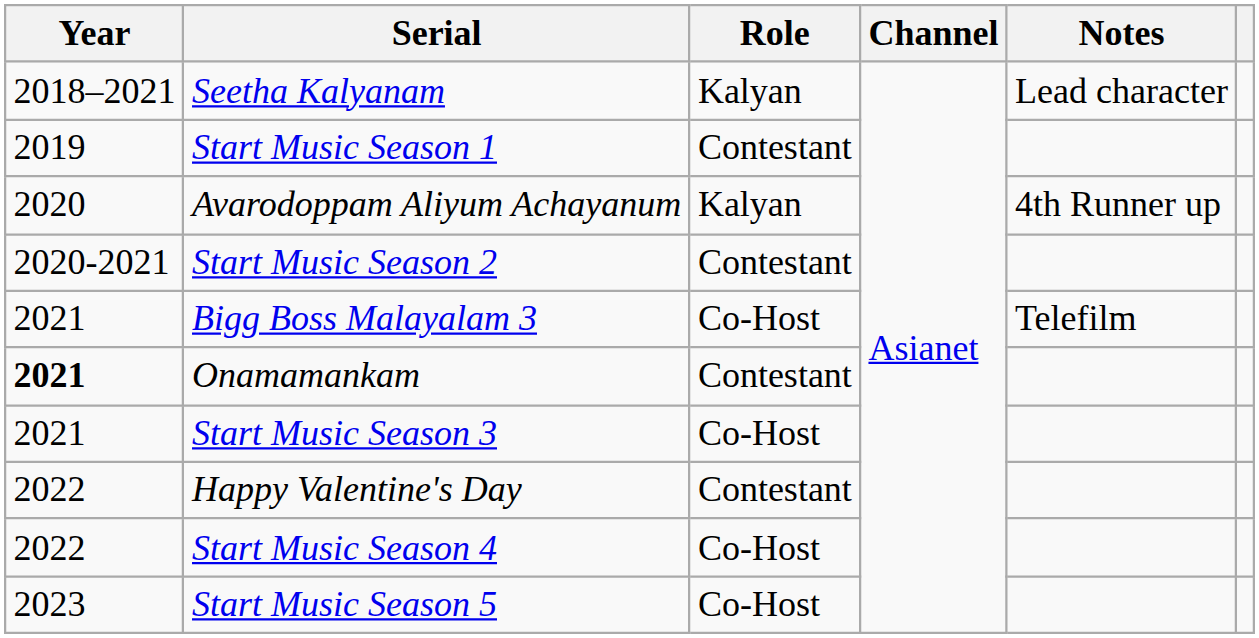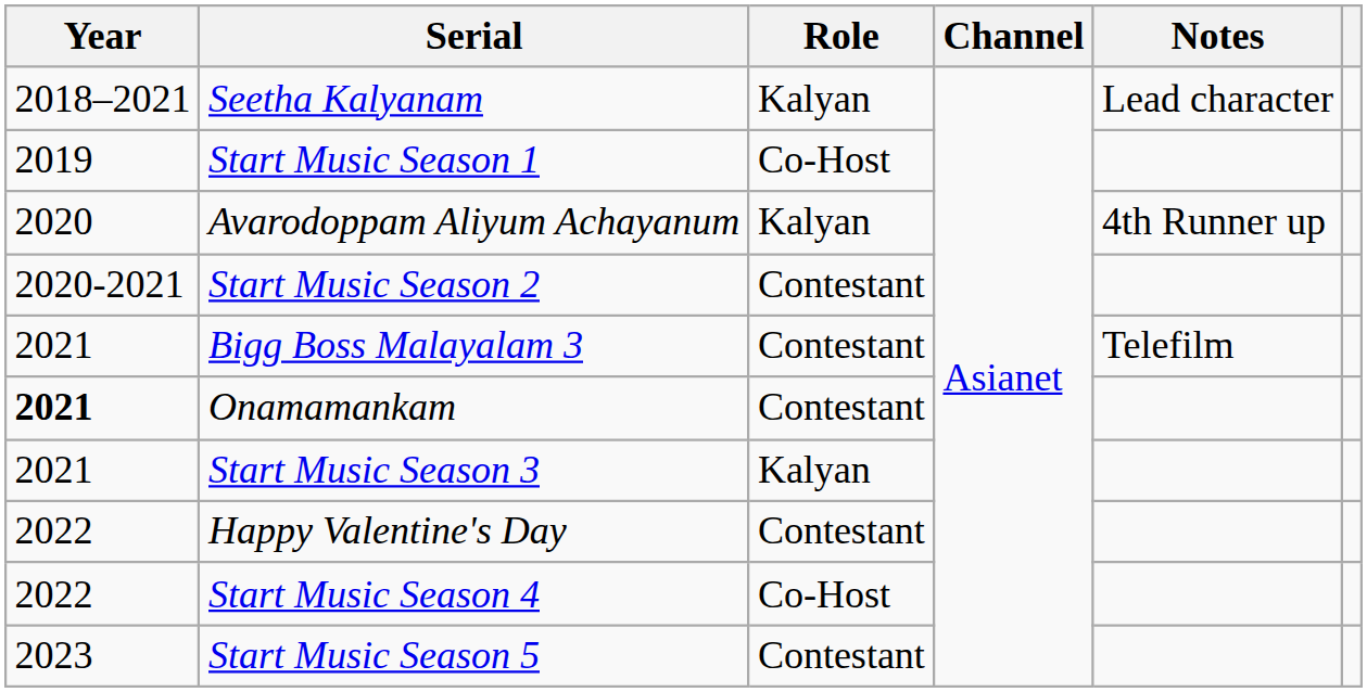 <table class="wikitable sortable">
 <tr>
 <th>Year</th>
 <th>Serial</th>
 <th>Role</th>
 <th>Channel</th>
 <th>Notes</th>
 <th></th>
 </tr>
 <tr>
 <td>2018–2021</td>
 <td><em><a href='#'>Seetha Kalyanam</a></em></td>
 <td>Kalyan</td>
 <td rowspan=12><a href='#'>Asianet</a></td>
 <td>Lead character</td>
 <td></td>
 </tr>
 <tr>
 <td>2019</td>
 <td><em><a href='#'>Start Music Season 1</a></em></td>
-<td>Contestant</td>
+<td>Co-Host</td>
 <td></td>
 <td></td>
 </tr>
 <tr>
 <td>2020</td>
 <td><em>Avarodoppam Aliyum Achayanum</em></td>
 <td>Kalyan</td>
 <td>4th Runner up</td>
 <td></td>
 </tr>
 <tr>
 <td>2020-2021</td>
 <td><em><a href='#'>Start Music Season 2</a></em></td>
 <td>Contestant</td>
 <td></td>
 <td></td>
 </tr>
 <tr>
 <td>2021</td>
 <td><em><a href='#'>Bigg Boss Malayalam 3</a></em></td>
-<td>Co-Host</td>
+<td>Contestant</td>
 <td>Telefilm</td>
 <td></td>
 </tr>
 <tr>
 <td><strong>2021</strong></td>
 <td><em>Onamamankam</em></td>
 <td>Contestant</td>
 <td></td>
 <td></td>
 </tr>
 <tr>
 <td>2021</td>
 <td><em><a href='#'>Start Music Season 3</a></em></td>
-<td>Co-Host</td>
+<td>Kalyan</td>
 <td></td>
 <td></td>
 </tr>
 <tr>
 <td>2022</td>
 <td><em>Happy Valentine's Day</em></td>
 <td>Contestant</td>
 <td></td>
 <td></td>
 </tr>
 <tr>
 <td>2022</td>
 <td><em><a href='#'>Start Music Season 4</a></em></td>
 <td>Co-Host</td>
 <td></td>
 <td></td>
 </tr>
 <tr>
 <td>2023</td>
 <td><em><a href='#'>Start Music Season 5</a></em></td>
-<td>Co-Host</td>
+<td>Contestant</td>
 <td></td>
 <td></td>
 </tr>
 </table>
